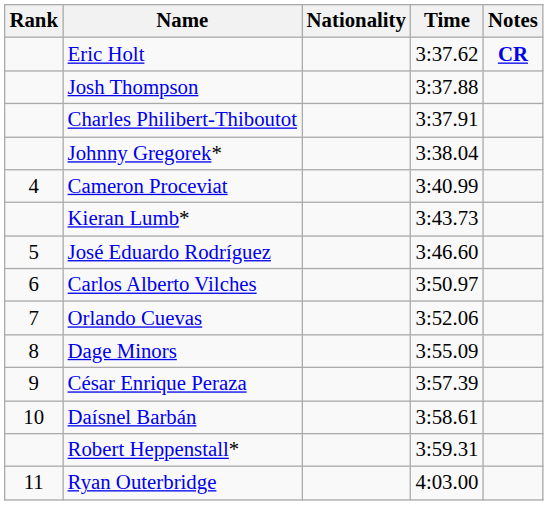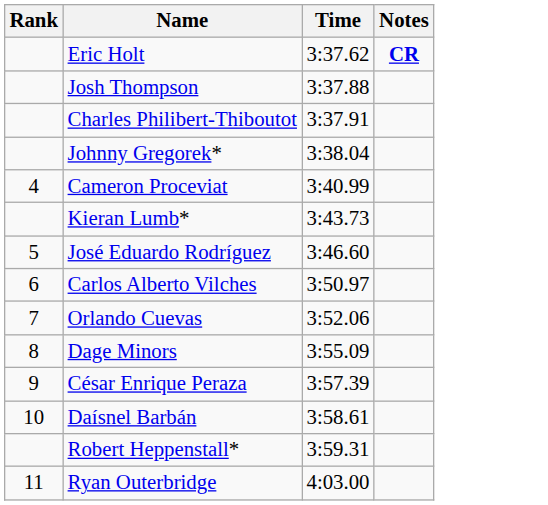 <table class="wikitable sortable" style="text-align:center">
 <tr>
 <th>Rank</th>
 <th>Name</th>
-<th>Nationality</th>
 <th>Time</th>
 <th>Notes</th>
 </tr>
 <tr>
 <td></td>
 <td align=left><a href='#'>Eric Holt</a></td>
-<td align=left></td>
 <td>3:37.62</td>
 <td><strong><a href='#'>CR</a></strong></td>
 </tr>
 <tr>
 <td></td>
 <td align=left><a href='#'>Josh Thompson</a></td>
-<td align=left></td>
 <td>3:37.88</td>
 <td></td>
 </tr>
 <tr>
 <td></td>
 <td align=left><a href='#'>Charles Philibert-Thiboutot</a></td>
-<td align=left></td>
 <td>3:37.91</td>
 <td></td>
 </tr>
 <tr>
 <td></td>
 <td align=left><a href='#'>Johnny Gregorek</a>*</td>
-<td align=left></td>
 <td>3:38.04</td>
 <td></td>
 </tr>
 <tr>
 <td>4</td>
 <td align=left><a href='#'>Cameron Proceviat</a></td>
-<td align=left></td>
 <td>3:40.99</td>
 <td></td>
 </tr>
 <tr>
 <td></td>
 <td align=left><a href='#'>Kieran Lumb</a>*</td>
-<td align=left></td>
 <td>3:43.73</td>
 <td></td>
 </tr>
 <tr>
 <td>5</td>
 <td align=left><a href='#'>José Eduardo Rodríguez</a></td>
-<td align=left></td>
 <td>3:46.60</td>
 <td></td>
 </tr>
 <tr>
 <td>6</td>
 <td align=left><a href='#'>Carlos Alberto Vilches</a></td>
-<td align=left></td>
 <td>3:50.97</td>
 <td></td>
 </tr>
 <tr>
 <td>7</td>
 <td align=left><a href='#'>Orlando Cuevas</a></td>
-<td align=left></td>
 <td>3:52.06</td>
 <td></td>
 </tr>
 <tr>
 <td>8</td>
 <td align=left><a href='#'>Dage Minors</a></td>
-<td align=left></td>
 <td>3:55.09</td>
 <td></td>
 </tr>
 <tr>
 <td>9</td>
 <td align=left><a href='#'>César Enrique Peraza</a></td>
-<td align=left></td>
 <td>3:57.39</td>
 <td></td>
 </tr>
 <tr>
 <td>10</td>
 <td align=left><a href='#'>Daísnel Barbán</a></td>
-<td align=left></td>
 <td>3:58.61</td>
 <td></td>
 </tr>
 <tr>
 <td></td>
 <td align=left><a href='#'>Robert Heppenstall</a>*</td>
-<td align=left></td>
 <td>3:59.31</td>
 <td></td>
 </tr>
 <tr>
 <td>11</td>
 <td align=left><a href='#'>Ryan Outerbridge</a></td>
-<td align=left></td>
 <td>4:03.00</td>
 <td></td>
 </tr>
 </table>
